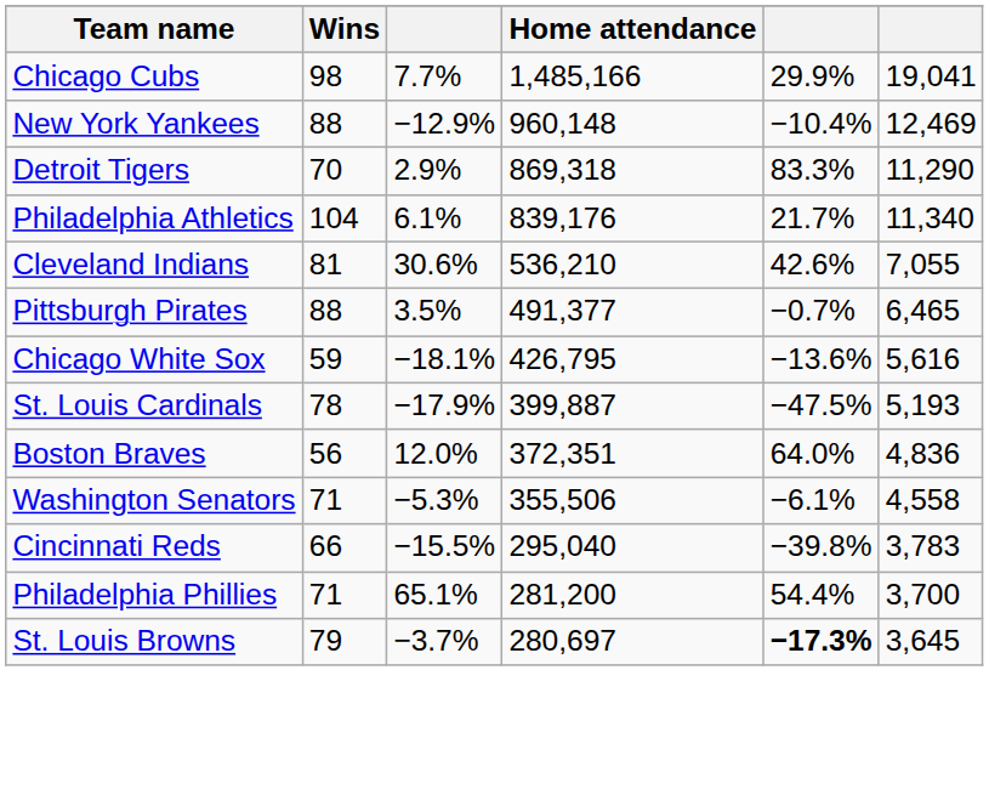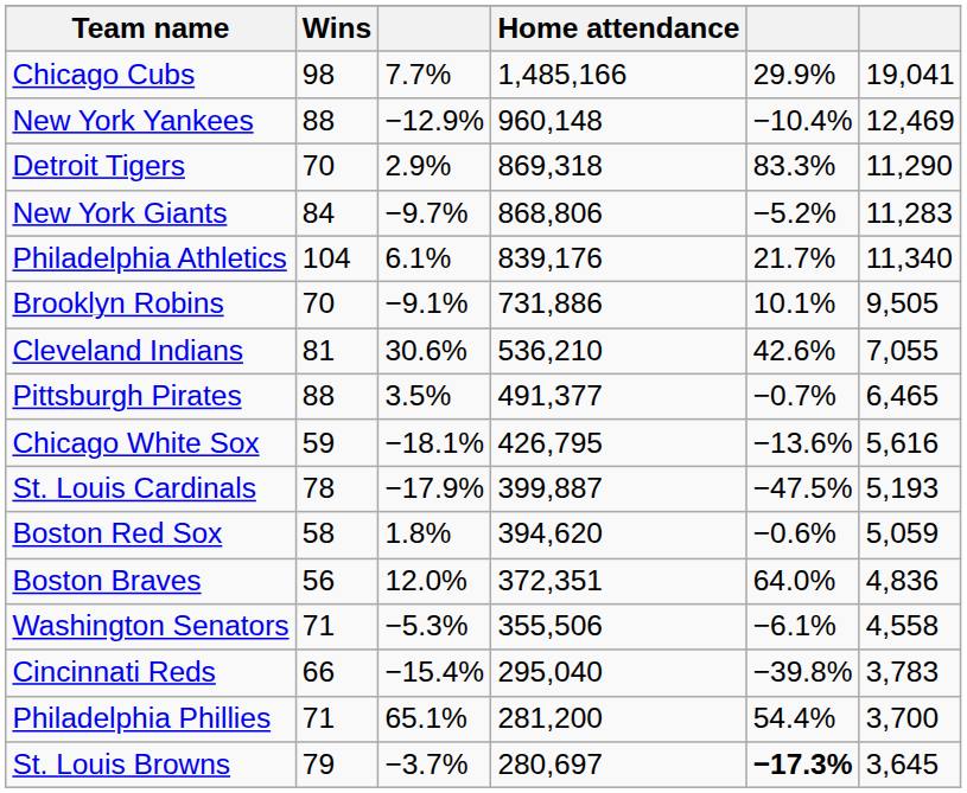 <table class="wikitable sortable">
 <tr style="text-align:center; font-size:larger;">
 </tr>
 <tr>
 <th>Team name</th>
 <th>Wins</th>
 <th></th>
 <th>Home attendance</th>
 <th></th>
 <th></th>
 </tr>
 <tr>
 <td><a href='#'>Chicago Cubs</a></td>
 <td>98</td>
 <td>7.7%</td>
 <td>1,485,166</td>
 <td>29.9%</td>
 <td>19,041</td>
 </tr>
 <tr>
 <td><a href='#'>New York Yankees</a></td>
 <td>88</td>
 <td>−12.9%</td>
 <td>960,148</td>
 <td>−10.4%</td>
 <td>12,469</td>
 </tr>
 <tr>
 <td><a href='#'>Detroit Tigers</a></td>
 <td>70</td>
 <td>2.9%</td>
 <td>869,318</td>
 <td>83.3%</td>
 <td>11,290</td>
 </tr>
 <tr>
+<td><a href='#'>New York Giants</a></td>
+<td>84</td>
+<td>−9.7%</td>
+<td>868,806</td>
+<td>−5.2%</td>
+<td>11,283</td>
+</tr>
+<tr>
 <td><a href='#'>Philadelphia Athletics</a></td>
 <td>104</td>
 <td>6.1%</td>
 <td>839,176</td>
 <td>21.7%</td>
 <td>11,340</td>
+</tr>
+<tr>
+<td><a href='#'>Brooklyn Robins</a></td>
+<td>70</td>
+<td>−9.1%</td>
+<td>731,886</td>
+<td>10.1%</td>
+<td>9,505</td>
 </tr>
 <tr>
 <td><a href='#'>Cleveland Indians</a></td>
 <td>81</td>
 <td>30.6%</td>
 <td>536,210</td>
 <td>42.6%</td>
 <td>7,055</td>
 </tr>
 <tr>
 <td><a href='#'>Pittsburgh Pirates</a></td>
 <td>88</td>
 <td>3.5%</td>
 <td>491,377</td>
 <td>−0.7%</td>
 <td>6,465</td>
 </tr>
 <tr>
 <td><a href='#'>Chicago White Sox</a></td>
 <td>59</td>
 <td>−18.1%</td>
 <td>426,795</td>
 <td>−13.6%</td>
 <td>5,616</td>
 </tr>
 <tr>
 <td><a href='#'>St. Louis Cardinals</a></td>
 <td>78</td>
 <td>−17.9%</td>
 <td>399,887</td>
 <td>−47.5%</td>
 <td>5,193</td>
 </tr>
 <tr>
+<td><a href='#'>Boston Red Sox</a></td>
+<td>58</td>
+<td>1.8%</td>
+<td>394,620</td>
+<td>−0.6%</td>
+<td>5,059</td>
+</tr>
+<tr>
 <td><a href='#'>Boston Braves</a></td>
 <td>56</td>
 <td>12.0%</td>
 <td>372,351</td>
 <td>64.0%</td>
 <td>4,836</td>
 </tr>
 <tr>
 <td><a href='#'>Washington Senators</a></td>
 <td>71</td>
 <td>−5.3%</td>
 <td>355,506</td>
 <td>−6.1%</td>
 <td>4,558</td>
 </tr>
 <tr>
 <td><a href='#'>Cincinnati Reds</a></td>
 <td>66</td>
-<td>−15.5%</td>
+<td>−15.4%</td>
 <td>295,040</td>
 <td>−39.8%</td>
 <td>3,783</td>
 </tr>
 <tr>
 <td><a href='#'>Philadelphia Phillies</a></td>
 <td>71</td>
 <td>65.1%</td>
 <td>281,200</td>
 <td>54.4%</td>
 <td>3,700</td>
 </tr>
 <tr>
 <td><a href='#'>St. Louis Browns</a></td>
 <td>79</td>
 <td>−3.7%</td>
 <td>280,697</td>
 <td><strong>−17.3%</strong></td>
 <td>3,645</td>
 </tr>
 </table>
